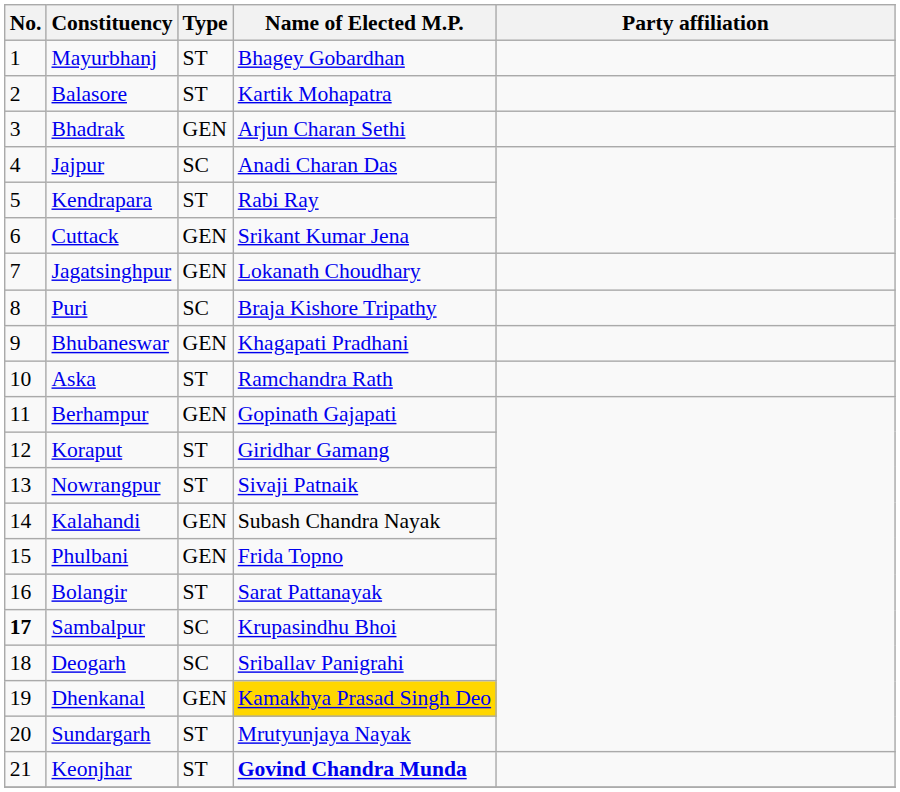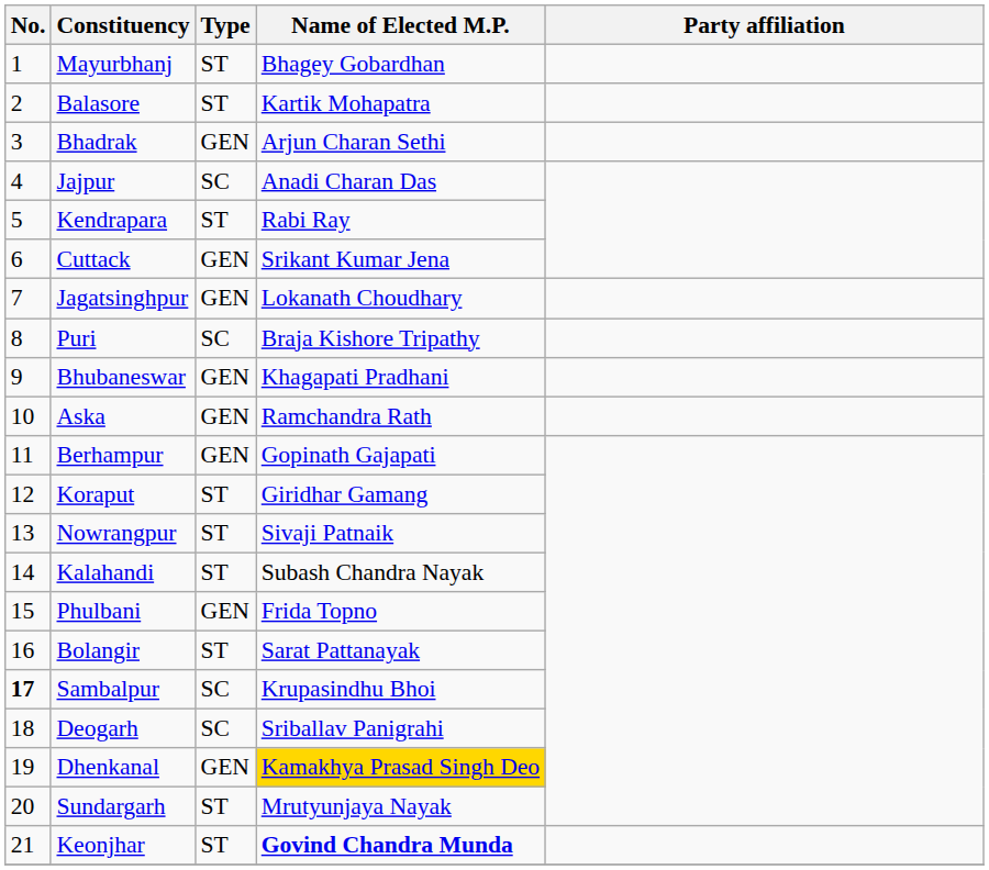 <table class="wikitable" style="font-size:95%;">
 <tr>
 <th>No.</th>
 <th>Constituency</th>
 <th>Type</th>
 <th>Name of Elected M.P.</th>
 <th colspan="2" style="width:18em">Party affiliation</th>
 </tr>
 <tr>
 <td>1</td>
 <td><a href='#'>Mayurbhanj</a></td>
 <td>ST</td>
 <td><a href='#'>Bhagey Gobardhan</a></td>
 <td></td>
 </tr>
 <tr>
 <td>2</td>
 <td><a href='#'>Balasore</a></td>
 <td>ST</td>
 <td><a href='#'>Kartik Mohapatra</a></td>
 </tr>
 <tr>
 <td>3</td>
 <td><a href='#'>Bhadrak</a></td>
 <td>GEN</td>
 <td><a href='#'>Arjun Charan Sethi</a></td>
 <td></td>
 </tr>
 <tr>
 <td>4</td>
 <td><a href='#'>Jajpur</a></td>
 <td>SC</td>
 <td><a href='#'>Anadi Charan Das</a></td>
 </tr>
 <tr>
 <td>5</td>
 <td><a href='#'>Kendrapara</a></td>
 <td>ST</td>
 <td><a href='#'>Rabi Ray</a></td>
 </tr>
 <tr>
 <td>6</td>
 <td><a href='#'>Cuttack</a></td>
 <td>GEN</td>
 <td><a href='#'>Srikant Kumar Jena</a></td>
 </tr>
 <tr>
 <td>7</td>
 <td><a href='#'>Jagatsinghpur</a></td>
 <td>GEN</td>
 <td><a href='#'>Lokanath Choudhary</a></td>
 <td></td>
 </tr>
 <tr>
 <td>8</td>
 <td><a href='#'>Puri</a></td>
 <td>SC</td>
 <td><a href='#'>Braja Kishore Tripathy</a></td>
 <td></td>
 </tr>
 <tr>
 <td>9</td>
 <td><a href='#'>Bhubaneswar</a></td>
 <td>GEN</td>
 <td><a href='#'>Khagapati Pradhani</a></td>
 <td></td>
 </tr>
 <tr>
 <td>10</td>
 <td><a href='#'>Aska</a></td>
-<td>ST</td>
+<td>GEN</td>
 <td><a href='#'>Ramchandra Rath</a></td>
 <td></td>
 </tr>
 <tr>
 <td>11</td>
 <td><a href='#'>Berhampur</a></td>
 <td>GEN</td>
 <td><a href='#'>Gopinath Gajapati</a></td>
 </tr>
 <tr>
 <td>12</td>
 <td><a href='#'>Koraput</a></td>
 <td>ST</td>
 <td><a href='#'>Giridhar Gamang</a></td>
 </tr>
 <tr>
 <td>13</td>
 <td><a href='#'>Nowrangpur</a></td>
 <td>ST</td>
 <td><a href='#'>Sivaji Patnaik</a></td>
 </tr>
 <tr>
 <td>14</td>
 <td><a href='#'>Kalahandi</a></td>
-<td>GEN</td>
+<td>ST</td>
 <td>Subash Chandra Nayak</td>
 </tr>
 <tr>
 <td>15</td>
 <td><a href='#'>Phulbani</a></td>
 <td>GEN</td>
 <td><a href='#'>Frida Topno</a></td>
 </tr>
 <tr>
 <td>16</td>
 <td><a href='#'>Bolangir</a></td>
 <td>ST</td>
 <td><a href='#'>Sarat Pattanayak</a></td>
 </tr>
 <tr>
 <td><strong>17</strong></td>
 <td><a href='#'>Sambalpur</a></td>
 <td>SC</td>
 <td><a href='#'>Krupasindhu Bhoi</a></td>
 </tr>
 <tr>
 <td>18</td>
 <td><a href='#'>Deogarh</a></td>
 <td>SC</td>
 <td><a href='#'>Sriballav Panigrahi</a></td>
 </tr>
 <tr>
 <td>19</td>
 <td><a href='#'>Dhenkanal</a></td>
 <td>GEN</td>
 <td style="background: gold;"><a href='#'>Kamakhya Prasad Singh Deo</a></td>
 </tr>
 <tr>
 <td>20</td>
 <td><a href='#'>Sundargarh</a></td>
 <td>ST</td>
 <td><a href='#'>Mrutyunjaya Nayak</a></td>
 </tr>
 <tr>
 <td>21</td>
 <td><a href='#'>Keonjhar</a></td>
 <td>ST</td>
 <td><strong><a href='#'>Govind Chandra Munda</a></strong></td>
 <td></td>
 </tr>
 <tr>
 </tr>
 </table>
